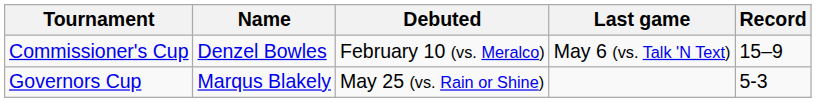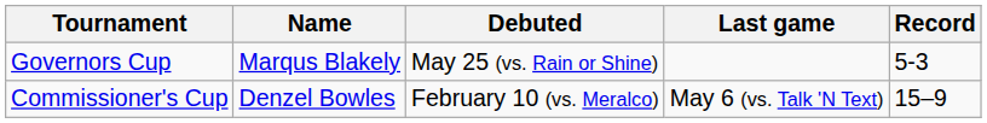 <table class="wikitable">
 <tr>
 <th>Tournament</th>
 <th>Name</th>
 <th>Debuted</th>
 <th>Last game</th>
 <th>Record</th>
 </tr>
 <tr>
+<td><a href='#'>Governors Cup</a></td>
+<td><a href='#'>Marqus Blakely</a></td>
+<td>May 25 <small>(vs. <a href='#'>Rain or Shine</a>)</small></td>
+<td></td>
+<td>5-3</td>
+</tr>
+<tr>
 <td><a href='#'>Commissioner's Cup</a></td>
 <td><a href='#'>Denzel Bowles</a></td>
 <td>February 10 <small>(vs. <a href='#'>Meralco</a>)</small></td>
 <td>May 6 <small>(vs. <a href='#'>Talk 'N Text</a>)</small></td>
 <td>15–9</td>
 </tr>
-<tr>
-<td><a href='#'>Governors Cup</a></td>
-<td><a href='#'>Marqus Blakely</a></td>
-<td>May 25 <small>(vs. <a href='#'>Rain or Shine</a>)</small></td>
-<td></td>
-<td>5-3</td>
-</tr>
 </table>
